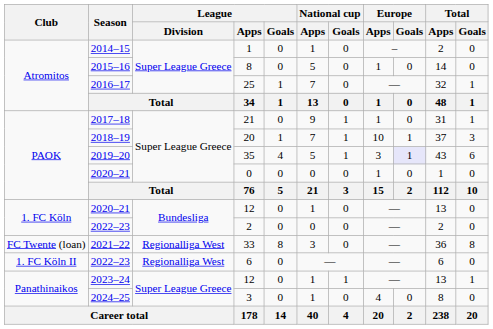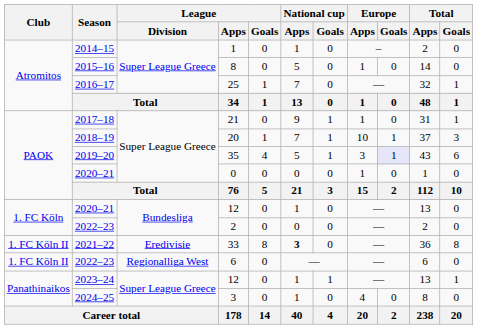 <table class="wikitable" style="text-align:center">
 <tr>
 <th rowspan="2">Club</th>
 <th rowspan="2">Season</th>
 <th colspan="3">League</th>
 <th colspan="2">National cup</th>
 <th colspan="2">Europe</th>
 <th colspan="2">Total</th>
 </tr>
 <tr>
 <th>Division</th>
 <th>Apps</th>
 <th>Goals</th>
 <th>Apps</th>
 <th>Goals</th>
 <th>Apps</th>
 <th>Goals</th>
 <th>Apps</th>
 <th>Goals</th>
 </tr>
 <tr>
 <td rowspan="4"><a href='#'>Atromitos</a></td>
 <td><a href='#'>2014–15</a></td>
 <td rowspan="3"><a href='#'>Super League Greece</a></td>
 <td>1</td>
 <td>0</td>
 <td>1</td>
 <td>0</td>
 <td colspan="2">–</td>
 <td>2</td>
 <td>0</td>
 </tr>
 <tr>
 <td><a href='#'>2015–16</a></td>
 <td>8</td>
 <td>0</td>
 <td>5</td>
 <td>0</td>
 <td>1</td>
 <td>0</td>
 <td>14</td>
 <td>0</td>
 </tr>
 <tr>
 <td><a href='#'>2016–17</a></td>
 <td>25</td>
 <td>1</td>
 <td>7</td>
 <td>0</td>
 <td colspan="2">—</td>
 <td>32</td>
 <td>1</td>
 </tr>
 <tr>
 <th colspan="2">Total</th>
 <th>34</th>
 <th>1</th>
 <th>13</th>
 <th>0</th>
 <th>1</th>
 <th>0</th>
 <th>48</th>
 <th>1</th>
 </tr>
 <tr>
 <td rowspan="5"><a href='#'>PAOK</a></td>
 <td><a href='#'>2017–18</a></td>
 <td rowspan="4">Super League Greece</td>
 <td>21</td>
 <td>0</td>
 <td>9</td>
 <td>1</td>
 <td>1</td>
 <td>0</td>
 <td>31</td>
 <td>1</td>
 </tr>
 <tr>
 <td><a href='#'>2018–19</a></td>
 <td>20</td>
 <td>1</td>
 <td>7</td>
 <td>1</td>
 <td>10</td>
 <td>1</td>
 <td>37</td>
 <td>3</td>
 </tr>
 <tr>
 <td><a href='#'>2019–20</a></td>
 <td>35</td>
 <td>4</td>
 <td>5</td>
 <td>1</td>
 <td>3</td>
 <td style="background: lavender;">1</td>
 <td>43</td>
 <td>6</td>
 </tr>
 <tr>
 <td><a href='#'>2020–21</a></td>
 <td>0</td>
 <td>0</td>
 <td>0</td>
 <td>0</td>
 <td>1</td>
 <td>0</td>
 <td>1</td>
 <td>0</td>
 </tr>
 <tr>
 <th colspan="2">Total</th>
 <th>76</th>
 <th>5</th>
 <th>21</th>
 <th>3</th>
 <th>15</th>
 <th>2</th>
 <th>112</th>
 <th>10</th>
 </tr>
 <tr>
 <td rowspan="2"><a href='#'>1. FC Köln</a></td>
 <td><a href='#'>2020–21</a></td>
 <td rowspan="2"><a href='#'>Bundesliga</a></td>
 <td>12</td>
 <td>0</td>
 <td>1</td>
 <td>0</td>
 <td colspan="2">—</td>
 <td>13</td>
 <td>0</td>
 </tr>
 <tr>
 <td><a href='#'>2022–23</a></td>
 <td>2</td>
 <td>0</td>
 <td>0</td>
 <td>0</td>
 <td colspan="2">—</td>
 <td>2</td>
 <td>0</td>
 </tr>
 <tr>
-<td><a href='#'>FC Twente</a> (loan)</td>
+<td><a href='#'>1. FC Köln II</a></td>
 <td><a href='#'>2021–22</a></td>
-<td><a href='#'>Regionalliga West</a></td>
+<td><a href='#'>Eredivisie</a></td>
 <td>33</td>
 <td>8</td>
-<td>3</td>
+<td><strong>3</strong></td>
 <td>0</td>
 <td colspan="2">—</td>
 <td>36</td>
 <td>8</td>
 </tr>
 <tr>
 <td><a href='#'>1. FC Köln II</a></td>
 <td><a href='#'>2022–23</a></td>
 <td><a href='#'>Regionalliga West</a></td>
 <td>6</td>
 <td>0</td>
 <td colspan="2">—</td>
 <td colspan="2">—</td>
 <td>6</td>
 <td>0</td>
 </tr>
 <tr>
 <td rowspan="2"><a href='#'>Panathinaikos</a></td>
 <td><a href='#'>2023–24</a></td>
 <td rowspan="2"><a href='#'>Super League Greece</a></td>
 <td>12</td>
 <td>0</td>
 <td>1</td>
 <td>1</td>
 <td colspan="2">—</td>
 <td>13</td>
 <td>1</td>
 </tr>
 <tr>
 <td><a href='#'>2024–25</a></td>
 <td>3</td>
 <td>0</td>
 <td>1</td>
 <td>0</td>
 <td>4</td>
 <td>0</td>
 <td>8</td>
 <td>0</td>
 </tr>
 <tr>
 <th colspan="3">Career total</th>
 <th>178</th>
 <th>14</th>
 <th>40</th>
 <th>4</th>
 <th>20</th>
 <th>2</th>
 <th>238</th>
 <th>20</th>
 </tr>
 </table>
